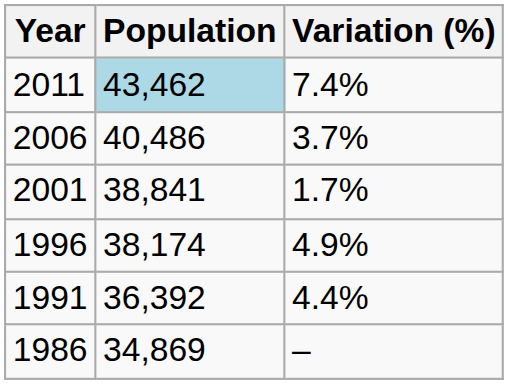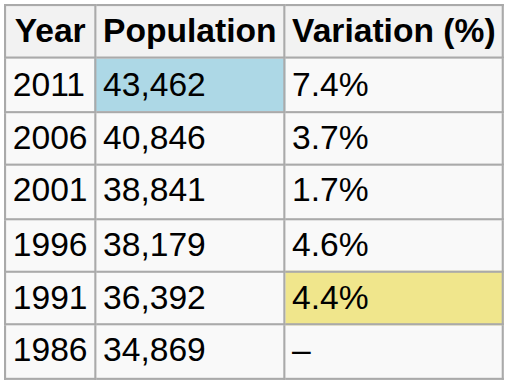 <table class="wikitable" border="1">
 <tr>
 <th>Year</th>
 <th>Population</th>
 <th>Variation (%)</th>
 </tr>
 <tr>
 <td>2011</td>
 <td style="background: lightblue;">43,462</td>
 <td>7.4%</td>
 </tr>
 <tr>
 <td>2006</td>
-<td>40,486</td>
+<td>40,846</td>
 <td>3.7%</td>
 </tr>
 <tr>
 <td>2001</td>
 <td>38,841</td>
 <td>1.7%</td>
 </tr>
 <tr>
 <td>1996</td>
-<td>38,174</td>
-<td>4.9%</td>
+<td>38,179</td>
+<td>4.6%</td>
 </tr>
 <tr>
 <td>1991</td>
 <td>36,392</td>
-<td>4.4%</td>
+<td style="background: khaki;">4.4%</td>
 </tr>
 <tr>
 <td>1986</td>
 <td>34,869</td>
 <td>–</td>
 </tr>
 </table>
